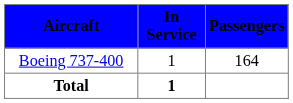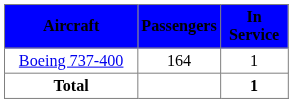 <table class="toccolours" border="1" cellpadding="3" style="border-collapse:collapse; border-collapse:collapse; text-align:center;">
 <tr style="background:Blue;">
 <th style="width:125px;"><span>Aircraft</span></th>
+<th><span>Passengers</span></th>
 <th style="width:60px;"><span>In Service</span></th>
-<th><span>Passengers</span></th>
 </tr>
 <tr>
 <td><a href='#'>Boeing 737-400</a></td>
+<td>164</td>
 <td>1</td>
-<td>164</td>
 </tr>
 <tr>
 <th>Total</th>
+<th></th>
 <th>1</th>
-<th></th>
 </tr>
 </table>
